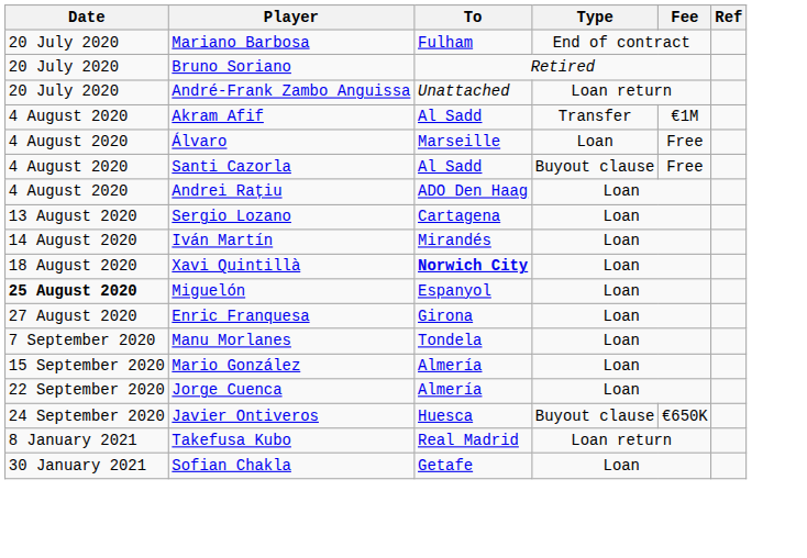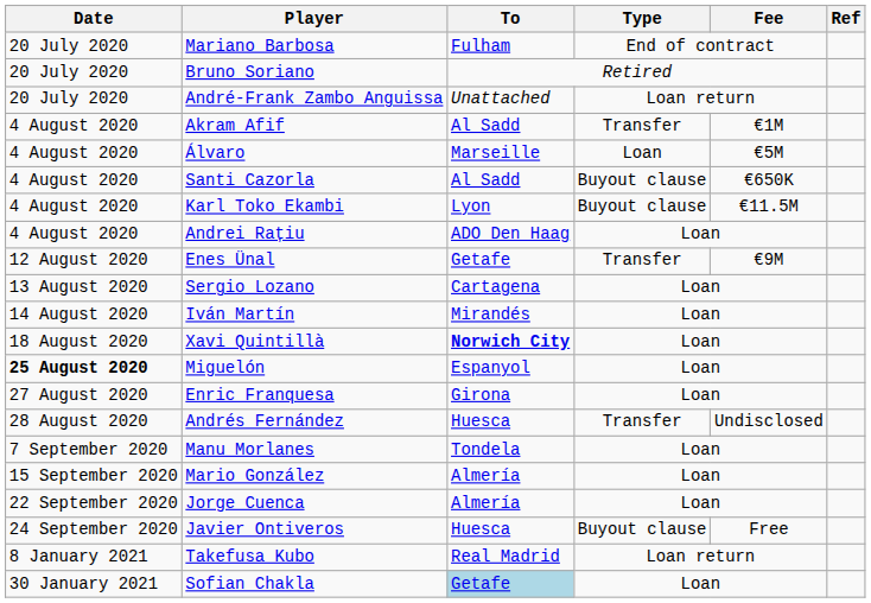 <table class="wikitable">
 <tr>
 <th>Date</th>
 <th>Player</th>
 <th>To</th>
 <th>Type</th>
 <th>Fee</th>
 <th>Ref</th>
 </tr>
 <tr>
 <td>20 July 2020</td>
 <td> <a href='#'>Mariano Barbosa</a></td>
 <td> <a href='#'>Fulham</a></td>
 <td align=center colspan=2>End of contract</td>
 <td align=center></td>
 </tr>
 <tr>
 <td>20 July 2020</td>
 <td> <a href='#'>Bruno Soriano</a></td>
 <td colspan=3 align=center><em>Retired</em></td>
 <td></td>
 </tr>
 <tr>
 <td>20 July 2020</td>
 <td> <a href='#'>André-Frank Zambo Anguissa</a></td>
 <td><em>Unattached</em></td>
 <td align=center colspan=2>Loan return</td>
 <td align=center></td>
 </tr>
 <tr>
 <td>4 August 2020</td>
 <td> <a href='#'>Akram Afif</a></td>
 <td> <a href='#'>Al Sadd</a></td>
 <td align=center>Transfer</td>
 <td align=center>€1M</td>
 <td align=center></td>
 </tr>
 <tr>
 <td>4 August 2020</td>
 <td> <a href='#'>Álvaro</a></td>
 <td> <a href='#'>Marseille</a></td>
 <td align=center>Loan</td>
-<td align=center>Free</td>
+<td align=center>€5M</td>
 <td align=center></td>
 </tr>
 <tr>
 <td>4 August 2020</td>
 <td> <a href='#'>Santi Cazorla</a></td>
 <td> <a href='#'>Al Sadd</a></td>
 <td align=center>Buyout clause</td>
-<td align=center>Free</td>
+<td align=center>€650K</td>
+<td align=center></td>
+</tr>
+<tr>
+<td>4 August 2020</td>
+<td> <a href='#'>Karl Toko Ekambi</a></td>
+<td> <a href='#'>Lyon</a></td>
+<td align=center>Buyout clause</td>
+<td align=center>€11.5M</td>
 <td align=center></td>
 </tr>
 <tr>
 <td>4 August 2020</td>
 <td> <a href='#'>Andrei Rațiu</a></td>
 <td> <a href='#'>ADO Den Haag</a></td>
 <td align=center colspan=2>Loan</td>
+<td align=center></td>
+</tr>
+<tr>
+<td>12 August 2020</td>
+<td> <a href='#'>Enes Ünal</a></td>
+<td><a href='#'>Getafe</a></td>
+<td align=center>Transfer</td>
+<td align=center>€9M</td>
 <td align=center></td>
 </tr>
 <tr>
 <td>13 August 2020</td>
 <td> <a href='#'>Sergio Lozano</a></td>
 <td><a href='#'>Cartagena</a></td>
 <td align=center colspan=2>Loan</td>
 <td align=center></td>
 </tr>
 <tr>
 <td>14 August 2020</td>
 <td> <a href='#'>Iván Martín</a></td>
 <td><a href='#'>Mirandés</a></td>
 <td align=center colspan=2>Loan</td>
 <td align=center></td>
 </tr>
 <tr>
 <td>18 August 2020</td>
 <td> <a href='#'>Xavi Quintillà</a></td>
 <td><strong> <a href='#'>Norwich City</a></strong></td>
 <td align=center colspan=2>Loan</td>
 <td align=center></td>
 </tr>
 <tr>
 <td><strong>25 August 2020</strong></td>
 <td> <a href='#'>Miguelón</a></td>
 <td><a href='#'>Espanyol</a></td>
 <td align=center colspan=2>Loan</td>
 <td align=center></td>
 </tr>
 <tr>
 <td>27 August 2020</td>
 <td> <a href='#'>Enric Franquesa</a></td>
 <td><a href='#'>Girona</a></td>
 <td align=center colspan=2>Loan</td>
 <td align=center></td>
 </tr>
 <tr>
+<td>28 August 2020</td>
+<td> <a href='#'>Andrés Fernández</a></td>
+<td><a href='#'>Huesca</a></td>
+<td align=center>Transfer</td>
+<td align=center>Undisclosed</td>
+<td align=center></td>
+</tr>
+<tr>
 <td>7 September 2020</td>
 <td> <a href='#'>Manu Morlanes</a></td>
 <td> <a href='#'>Tondela</a></td>
 <td align=center colspan=2>Loan</td>
 <td align=center></td>
 </tr>
 <tr>
 <td>15 September 2020</td>
 <td> <a href='#'>Mario González</a></td>
 <td><a href='#'>Almería</a></td>
 <td align=center colspan=2>Loan</td>
 <td align=center></td>
 </tr>
 <tr>
 <td>22 September 2020</td>
 <td> <a href='#'>Jorge Cuenca</a></td>
 <td><a href='#'>Almería</a></td>
 <td align=center colspan=2>Loan</td>
 <td align=center></td>
 </tr>
 <tr>
 <td>24 September 2020</td>
 <td> <a href='#'>Javier Ontiveros</a></td>
 <td><a href='#'>Huesca</a></td>
 <td align=center>Buyout clause</td>
-<td align=center>€650K</td>
+<td align=center>Free</td>
 <td align=center></td>
 </tr>
 <tr>
 <td>8 January 2021</td>
 <td> <a href='#'>Takefusa Kubo</a></td>
 <td><a href='#'>Real Madrid</a></td>
 <td align=center colspan=2>Loan return</td>
 <td align=center></td>
 </tr>
 <tr>
 <td>30 January 2021</td>
 <td> <a href='#'>Sofian Chakla</a></td>
-<td><a href='#'>Getafe</a></td>
+<td style="background: lightblue;"><a href='#'>Getafe</a></td>
 <td align=center colspan=2>Loan</td>
 <td align=center></td>
 </tr>
 </table>
